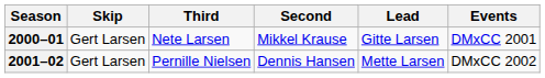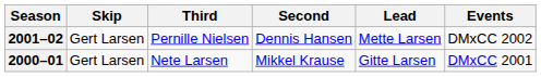 <table class="wikitable">
 <tr>
 <th scope="col">Season</th>
 <th scope="col">Skip</th>
 <th scope="col">Third</th>
 <th scope="col">Second</th>
 <th scope="col">Lead</th>
 <th scope="col">Events</th>
 </tr>
 <tr>
+<th scope="row">2001–02</th>
+<td>Gert Larsen</td>
+<td><a href='#'>Pernille Nielsen</a></td>
+<td><a href='#'>Dennis Hansen</a></td>
+<td><a href='#'>Mette Larsen</a></td>
+<td>DMxCC 2002 </td>
+</tr>
+<tr>
 <th scope="row">2000–01</th>
 <td>Gert Larsen</td>
 <td><a href='#'>Nete Larsen</a></td>
 <td><a href='#'>Mikkel Krause</a></td>
 <td><a href='#'>Gitte Larsen</a></td>
 <td><a href='#'>DMxCC</a> 2001 </td>
 </tr>
-<tr>
-<th scope="row">2001–02</th>
-<td>Gert Larsen</td>
-<td><a href='#'>Pernille Nielsen</a></td>
-<td><a href='#'>Dennis Hansen</a></td>
-<td><a href='#'>Mette Larsen</a></td>
-<td>DMxCC 2002 </td>
-</tr>
 </table>
